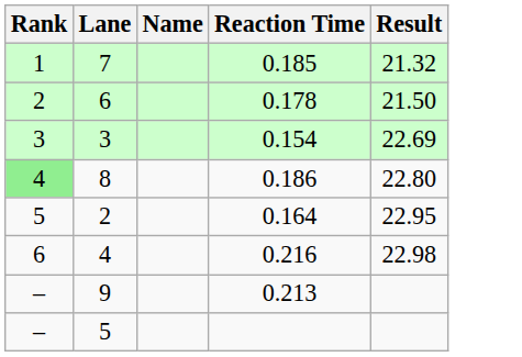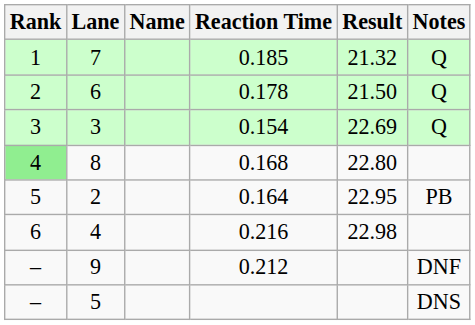 <table class="wikitable" style="text-align:center">
 <tr>
 <th>Rank</th>
 <th>Lane</th>
 <th>Name</th>
 <th>Reaction Time</th>
 <th>Result</th>
+<th>Notes</th>
 </tr>
 <tr bgcolor=ccffcc>
 <td>1</td>
 <td>7</td>
 <td align="left"></td>
 <td>0.185</td>
 <td>21.32</td>
+<td>Q</td>
 </tr>
 <tr bgcolor=ccffcc>
 <td>2</td>
 <td>6</td>
 <td align="left"></td>
 <td>0.178</td>
 <td>21.50</td>
+<td>Q</td>
 </tr>
 <tr bgcolor=ccffcc>
 <td>3</td>
 <td>3</td>
 <td align="left"></td>
 <td>0.154</td>
 <td>22.69</td>
+<td>Q</td>
 </tr>
 <tr>
 <td style="background: lightgreen;">4</td>
 <td>8</td>
 <td align="left"></td>
-<td>0.186</td>
+<td>0.168</td>
 <td>22.80</td>
+<td></td>
 </tr>
 <tr>
 <td>5</td>
 <td>2</td>
 <td align="left"></td>
 <td>0.164</td>
 <td>22.95</td>
+<td>PB</td>
 </tr>
 <tr>
 <td>6</td>
 <td>4</td>
 <td align="left"></td>
 <td>0.216</td>
 <td>22.98</td>
+<td></td>
 </tr>
 <tr>
 <td>–</td>
 <td>9</td>
 <td align="left"></td>
-<td>0.213</td>
+<td>0.212</td>
 <td></td>
+<td>DNF</td>
 </tr>
 <tr>
 <td>–</td>
 <td>5</td>
 <td align="left"></td>
 <td></td>
 <td></td>
+<td>DNS</td>
 </tr>
 </table>
